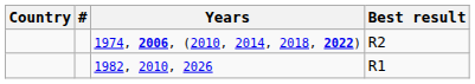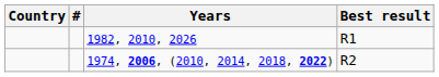 <table class="wikitable" border="1px solid black"  cellpadding="2">
 <tr>
 <th>Country</th>
 <th>#</th>
 <th>Years</th>
 <th>Best result</th>
 </tr>
 <tr>
+<td><strong></strong>  </td>
+<td></td>
+<td><small> <a href='#'>1982</a>, <a href='#'>2010</a>, <a href='#'>2026</a></small></td>
+<td>R1</td>
+</tr>
+<tr>
 <td><strong></strong></td>
 <td></td>
 <td><small> <a href='#'>1974</a>, <strong><a href='#'>2006</a></strong>, (<a href='#'>2010</a>, <a href='#'>2014</a>, <a href='#'>2018</a>, <strong><a href='#'>2022</a></strong>)  </small></td>
 <td>R2</td>
 </tr>
-<tr>
-<td><strong></strong>  </td>
-<td></td>
-<td><small> <a href='#'>1982</a>, <a href='#'>2010</a>, <a href='#'>2026</a></small></td>
-<td>R1</td>
-</tr>
 </table>
